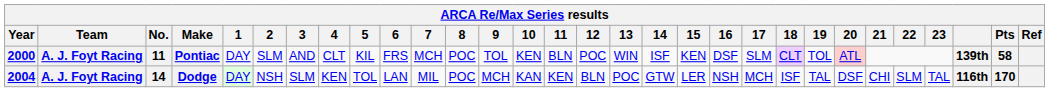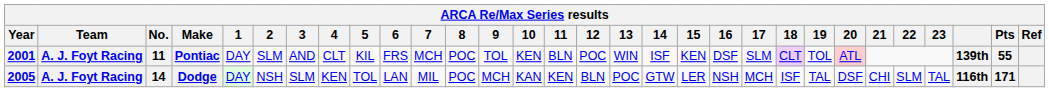 <table class="wikitable" style="text-align:center; font-size:75%">
 <tr>
 <th colspan=30><a href='#'>ARCA Re/Max Series</a> results</th>
 </tr>
 <tr>
 <th>Year</th>
 <th>Team</th>
 <th>No.</th>
 <th>Make</th>
 <th>1</th>
 <th>2</th>
 <th>3</th>
 <th>4</th>
 <th>5</th>
 <th>6</th>
 <th>7</th>
 <th>8</th>
 <th>9</th>
 <th>10</th>
 <th>11</th>
 <th>12</th>
 <th>13</th>
 <th>14</th>
 <th>15</th>
 <th>16</th>
 <th>17</th>
 <th>18</th>
 <th>19</th>
 <th>20</th>
 <th>21</th>
 <th>22</th>
 <th>23</th>
 <th></th>
 <th>Pts</th>
 <th>Ref</th>
 </tr>
 <tr>
-<th><a href='#'>2000</a></th>
+<th><a href='#'>2001</a></th>
 <th nowrap><a href='#'>A. J. Foyt Racing</a></th>
 <th>11</th>
 <th><a href='#'>Pontiac</a></th>
 <td><a href='#'>DAY</a></td>
 <td><a href='#'>SLM</a></td>
 <td><a href='#'>AND</a></td>
 <td><a href='#'>CLT</a></td>
 <td><a href='#'>KIL</a></td>
 <td><a href='#'>FRS</a></td>
 <td><a href='#'>MCH</a></td>
 <td><a href='#'>POC</a></td>
 <td><a href='#'>TOL</a></td>
 <td><a href='#'>KEN</a></td>
 <td><a href='#'>BLN</a></td>
 <td><a href='#'>POC</a></td>
 <td><a href='#'>WIN</a></td>
 <td><a href='#'>ISF</a></td>
 <td><a href='#'>KEN</a></td>
 <td><a href='#'>DSF</a></td>
 <td><a href='#'>SLM</a></td>
 <td style="background:#EFCFFF;"><a href='#'>CLT</a><br></td>
 <td><a href='#'>TOL</a></td>
 <td style="background:#FFCFCF;"><a href='#'>ATL</a><br></td>
 <td colspan=3></td>
 <th>139th</th>
-<th>58</th>
+<th>55</th>
 <th></th>
 </tr>
 <tr>
-<th><a href='#'>2004</a></th>
+<th><a href='#'>2005</a></th>
 <th nowrap><a href='#'>A. J. Foyt Racing</a></th>
 <th>14</th>
 <th><a href='#'>Dodge</a></th>
 <td style="background:#DFFFDF;"><a href='#'>DAY</a><br></td>
 <td><a href='#'>NSH</a></td>
 <td><a href='#'>SLM</a></td>
 <td><a href='#'>KEN</a></td>
 <td><a href='#'>TOL</a></td>
 <td><a href='#'>LAN</a></td>
 <td><a href='#'>MIL</a></td>
 <td><a href='#'>POC</a></td>
 <td><a href='#'>MCH</a></td>
 <td><a href='#'>KAN</a></td>
 <td><a href='#'>KEN</a></td>
 <td><a href='#'>BLN</a></td>
 <td><a href='#'>POC</a></td>
 <td><a href='#'>GTW</a></td>
 <td><a href='#'>LER</a></td>
 <td><a href='#'>NSH</a></td>
 <td><a href='#'>MCH</a></td>
 <td><a href='#'>ISF</a></td>
 <td><a href='#'>TAL</a></td>
 <td><a href='#'>DSF</a></td>
 <td><a href='#'>CHI</a></td>
 <td><a href='#'>SLM</a></td>
 <td><a href='#'>TAL</a></td>
 <th>116th</th>
-<th>170</th>
+<th>171</th>
 <th></th>
 </tr>
 </table>
